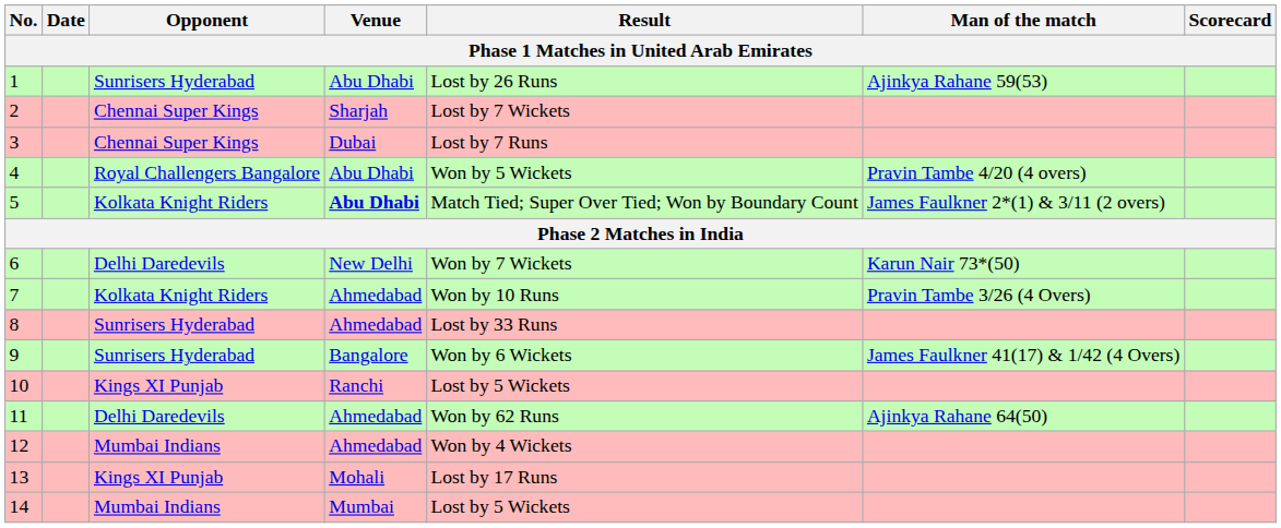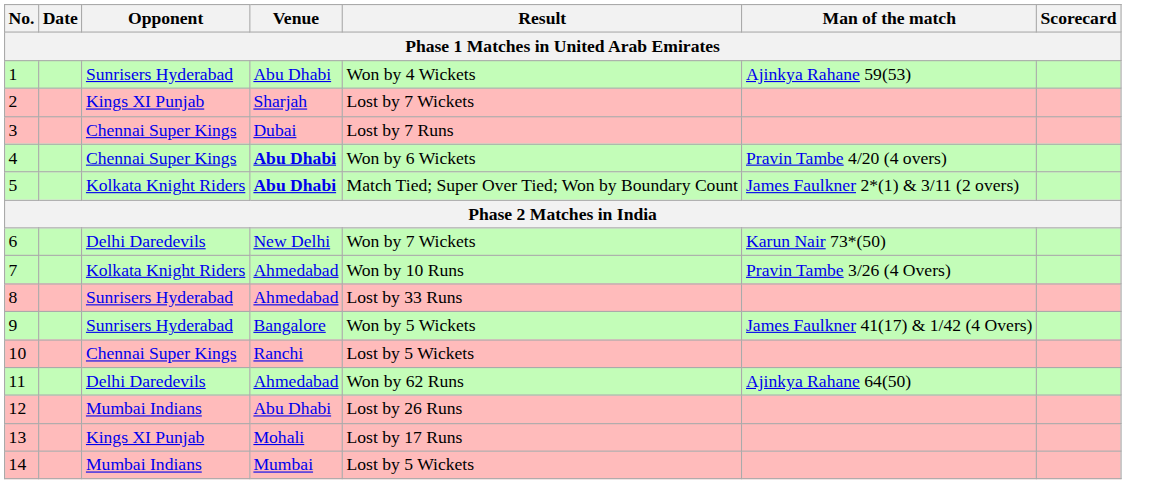 <table class="wikitable sortable">
 <tr>
 <th>No.</th>
 <th>Date</th>
 <th>Opponent</th>
 <th>Venue</th>
 <th>Result</th>
 <th>Man of the match</th>
 <th>Scorecard</th>
 </tr>
 <tr>
 <th colspan="7" style="text-align:center;">Phase 1 Matches in United Arab Emirates</th>
 </tr>
 <tr style="background:#c3fdb8;">
 <td>1</td>
 <td></td>
 <td><a href='#'>Sunrisers Hyderabad</a></td>
 <td><a href='#'>Abu Dhabi</a></td>
-<td>Lost by 26 Runs</td>
+<td>Won by 4 Wickets</td>
 <td><a href='#'>Ajinkya Rahane</a> 59(53)</td>
 <td></td>
 </tr>
 <tr style="background:#fbb;">
 <td>2</td>
 <td></td>
-<td><a href='#'>Chennai Super Kings</a></td>
+<td><a href='#'>Kings XI Punjab</a></td>
 <td><a href='#'>Sharjah</a></td>
 <td>Lost by 7 Wickets</td>
 <td></td>
 <td></td>
 </tr>
 <tr style="background:#fbb;">
 <td>3</td>
 <td></td>
 <td><a href='#'>Chennai Super Kings</a></td>
 <td><a href='#'>Dubai</a></td>
 <td>Lost by 7 Runs</td>
 <td></td>
 <td></td>
 </tr>
 <tr style="background:#c3fdb8;">
 <td>4</td>
 <td></td>
-<td><a href='#'>Royal Challengers Bangalore</a></td>
-<td><a href='#'>Abu Dhabi</a></td>
-<td>Won by 5 Wickets</td>
+<td><a href='#'>Chennai Super Kings</a></td>
+<td><strong><a href='#'>Abu Dhabi</a></strong></td>
+<td>Won by 6 Wickets</td>
 <td><a href='#'>Pravin Tambe</a> 4/20 (4 overs)</td>
 <td></td>
 </tr>
 <tr style="background:#c3fdb8;">
 <td>5</td>
 <td></td>
 <td><a href='#'>Kolkata Knight Riders</a></td>
 <td><strong><a href='#'>Abu Dhabi</a></strong></td>
 <td>Match Tied; Super Over Tied; Won by Boundary Count</td>
 <td><a href='#'>James Faulkner</a> 2*(1) & 3/11 (2 overs)</td>
 <td></td>
 </tr>
 <tr>
 <th colspan="7" style="text-align:center;">Phase 2 Matches in India</th>
 </tr>
 <tr style="background:#c3fdb8;">
 <td>6</td>
 <td></td>
 <td><a href='#'>Delhi Daredevils</a></td>
 <td><a href='#'>New Delhi</a></td>
 <td>Won by 7 Wickets</td>
 <td><a href='#'>Karun Nair</a> 73*(50)</td>
 <td></td>
 </tr>
 <tr style="background:#c3fdb8;">
 <td>7</td>
 <td></td>
 <td><a href='#'>Kolkata Knight Riders</a></td>
 <td><a href='#'>Ahmedabad</a></td>
 <td>Won by 10 Runs</td>
 <td><a href='#'>Pravin Tambe</a> 3/26 (4 Overs)</td>
 <td></td>
 </tr>
 <tr style="background:#fbb;">
 <td>8</td>
 <td></td>
 <td><a href='#'>Sunrisers Hyderabad</a></td>
 <td><a href='#'>Ahmedabad</a></td>
 <td>Lost by 33 Runs</td>
 <td></td>
 <td></td>
 </tr>
 <tr style="background:#c3fdb8;">
 <td>9</td>
 <td></td>
 <td><a href='#'>Sunrisers Hyderabad</a></td>
 <td><a href='#'>Bangalore</a></td>
-<td>Won by 6 Wickets</td>
+<td>Won by 5 Wickets</td>
 <td><a href='#'>James Faulkner</a> 41(17) & 1/42 (4 Overs)</td>
 <td></td>
 </tr>
 <tr style="background:#fbb;">
 <td>10</td>
 <td></td>
-<td><a href='#'>Kings XI Punjab</a></td>
+<td><a href='#'>Chennai Super Kings</a></td>
 <td><a href='#'>Ranchi</a></td>
 <td>Lost by 5 Wickets</td>
 <td></td>
 <td></td>
 </tr>
 <tr style="background:#c3fdb8;">
 <td>11</td>
 <td></td>
 <td><a href='#'>Delhi Daredevils</a></td>
 <td><a href='#'>Ahmedabad</a></td>
 <td>Won by 62 Runs</td>
 <td><a href='#'>Ajinkya Rahane</a> 64(50)</td>
 <td></td>
 </tr>
 <tr style="background:#fbb;">
 <td>12</td>
 <td></td>
 <td><a href='#'>Mumbai Indians</a></td>
-<td><a href='#'>Ahmedabad</a></td>
-<td>Won by 4 Wickets</td>
+<td><a href='#'>Abu Dhabi</a></td>
+<td>Lost by 26 Runs</td>
 <td></td>
 <td></td>
 </tr>
 <tr style="background:#fbb;">
 <td>13</td>
 <td></td>
 <td><a href='#'>Kings XI Punjab</a></td>
 <td><a href='#'>Mohali</a></td>
 <td>Lost by 17 Runs</td>
 <td></td>
 <td></td>
 </tr>
 <tr style="background:#fbb;">
 <td>14</td>
 <td></td>
 <td><a href='#'>Mumbai Indians</a></td>
 <td><a href='#'>Mumbai</a></td>
 <td>Lost by 5 Wickets</td>
 <td></td>
 <td></td>
 </tr>
 </table>
